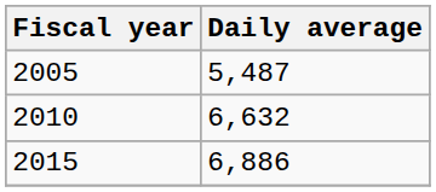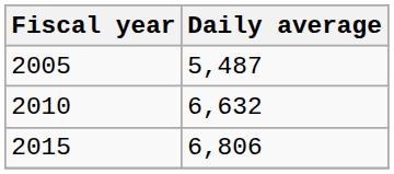 <table class="wikitable">
 <tr>
 <th>Fiscal year</th>
 <th>Daily average</th>
 </tr>
 <tr>
 <td>2005</td>
 <td>5,487</td>
 </tr>
 <tr>
 <td>2010</td>
 <td>6,632</td>
 </tr>
 <tr>
 <td>2015</td>
-<td>6,886</td>
+<td>6,806</td>
 </tr>
 <tr>
 </tr>
 </table>
